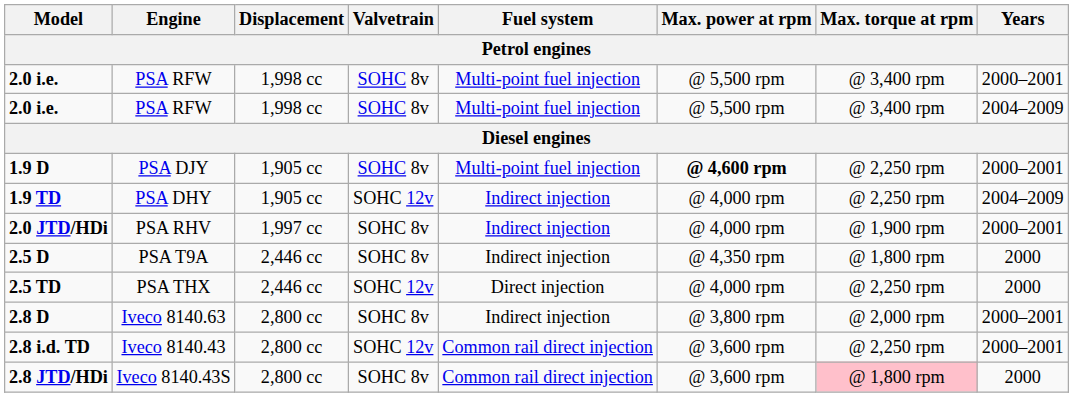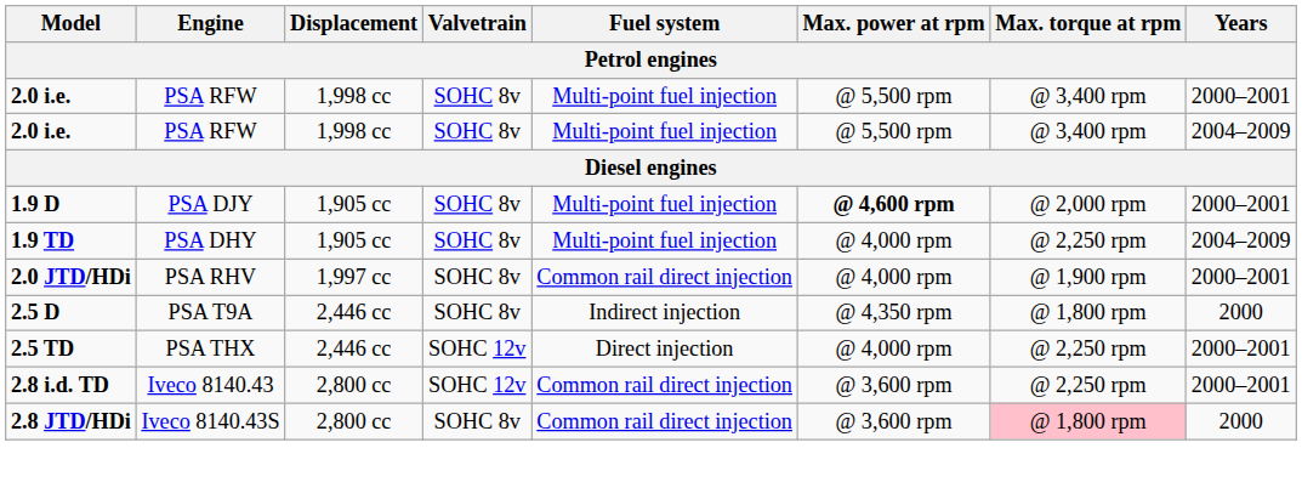 <table class="wikitable" style="text-align:center; font-size:91%;">
 <tr>
 <th>Model</th>
 <th>Engine</th>
 <th>Displacement</th>
 <th>Valvetrain</th>
 <th>Fuel system</th>
 <th>Max. power at rpm</th>
 <th>Max. torque at rpm</th>
 <th>Years</th>
 </tr>
 <tr>
 <th colspan="8">Petrol engines</th>
 </tr>
 <tr>
 <td align="left"><strong>2.0 i.e.</strong></td>
 <td><a href='#'>PSA</a> RFW</td>
 <td>1,998 cc</td>
 <td><a href='#'>SOHC</a> 8v</td>
 <td><a href='#'>Multi-point fuel injection</a></td>
 <td> @ 5,500 rpm</td>
 <td> @ 3,400 rpm</td>
 <td>2000–2001</td>
 </tr>
 <tr>
 <td align="left"><strong>2.0 i.e.</strong></td>
 <td><a href='#'>PSA</a> RFW</td>
 <td>1,998 cc</td>
 <td><a href='#'>SOHC</a> 8v</td>
 <td><a href='#'>Multi-point fuel injection</a></td>
 <td> @ 5,500 rpm</td>
 <td> @ 3,400 rpm</td>
 <td>2004–2009</td>
 </tr>
 <tr>
 <th colspan="8">Diesel engines</th>
 </tr>
 <tr>
 <td align="left"><strong>1.9 D</strong></td>
 <td><a href='#'>PSA</a> DJY</td>
 <td>1,905 cc</td>
 <td><a href='#'>SOHC</a> 8v</td>
 <td><a href='#'>Multi-point fuel injection</a></td>
 <td><strong> @ 4,600 rpm</strong></td>
-<td> @ 2,250 rpm</td>
+<td> @ 2,000 rpm</td>
 <td>2000–2001</td>
 </tr>
 <tr>
 <td align="left"><strong>1.9 <a href='#'>TD</a></strong></td>
 <td><a href='#'>PSA</a> DHY</td>
 <td>1,905 cc</td>
-<td>SOHC <a href='#'>12v</a></td>
-<td><a href='#'>Indirect injection</a></td>
+<td><a href='#'>SOHC</a> 8v</td>
+<td><a href='#'>Multi-point fuel injection</a></td>
 <td> @ 4,000 rpm</td>
 <td> @ 2,250 rpm</td>
 <td>2004–2009</td>
 </tr>
 <tr>
 <td align="left"><strong>2.0 <a href='#'>JTD</a>/HDi</strong></td>
 <td>PSA RHV</td>
 <td>1,997 cc</td>
 <td>SOHC 8v</td>
-<td><a href='#'>Indirect injection</a></td>
+<td><a href='#'>Common rail direct injection</a></td>
 <td> @ 4,000 rpm</td>
 <td> @ 1,900 rpm</td>
 <td>2000–2001</td>
 </tr>
 <tr>
 <td align="left"><strong>2.5 D</strong></td>
 <td>PSA T9A</td>
 <td>2,446 cc</td>
 <td>SOHC 8v</td>
 <td>Indirect injection</td>
 <td> @ 4,350 rpm</td>
 <td> @ 1,800 rpm</td>
 <td>2000</td>
 </tr>
 <tr>
 <td align="left"><strong>2.5 TD</strong></td>
 <td>PSA THX</td>
 <td>2,446 cc</td>
 <td>SOHC <a href='#'>12v</a></td>
 <td>Direct injection</td>
 <td> @ 4,000 rpm</td>
 <td> @ 2,250 rpm</td>
-<td>2000</td>
-</tr>
-<tr>
-<td align="left"><strong>2.8 D</strong></td>
-<td><a href='#'>Iveco</a> 8140.63</td>
-<td>2,800 cc</td>
-<td>SOHC 8v</td>
-<td>Indirect injection</td>
-<td> @ 3,800 rpm</td>
-<td> @ 2,000 rpm</td>
 <td>2000–2001</td>
 </tr>
 <tr>
 <td align="left"><strong>2.8 i.d. TD</strong></td>
 <td><a href='#'>Iveco</a> 8140.43</td>
 <td>2,800 cc</td>
 <td>SOHC <a href='#'>12v</a></td>
 <td><a href='#'>Common rail direct injection</a></td>
 <td> @ 3,600 rpm</td>
 <td> @ 2,250 rpm</td>
 <td>2000–2001</td>
 </tr>
 <tr>
 <td align="left"><strong>2.8 <a href='#'>JTD</a>/HDi</strong></td>
 <td><a href='#'>Iveco</a> 8140.43S</td>
 <td>2,800 cc</td>
 <td>SOHC 8v</td>
 <td><a href='#'>Common rail direct injection</a></td>
 <td> @ 3,600 rpm</td>
 <td style="background: pink;"> @ 1,800 rpm</td>
 <td>2000</td>
 </tr>
 </table>
